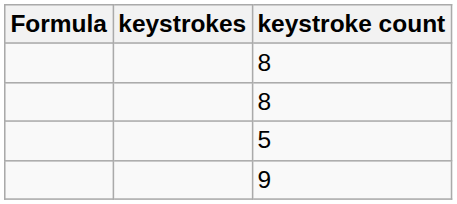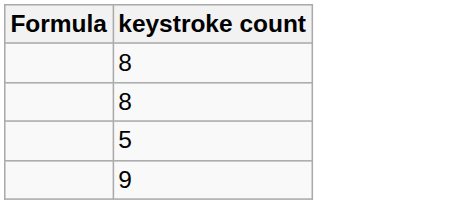 <table class="wikitable" border="1">
 <tr>
 <th>Formula</th>
-<th>keystrokes</th>
 <th>keystroke count</th>
 </tr>
 <tr>
 <td></td>
-<td>       </td>
 <td>8</td>
 </tr>
 <tr>
 <td></td>
-<td>       </td>
 <td>8</td>
 </tr>
 <tr>
 <td></td>
-<td>    </td>
 <td>5</td>
 </tr>
 <tr>
 <td></td>
-<td>         </td>
 <td>9</td>
 </tr>
 </table>
